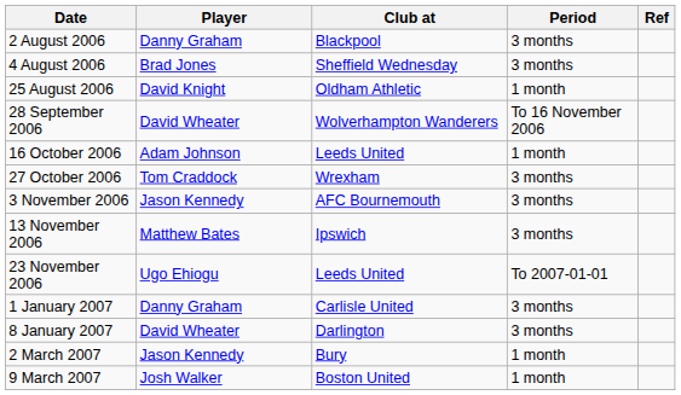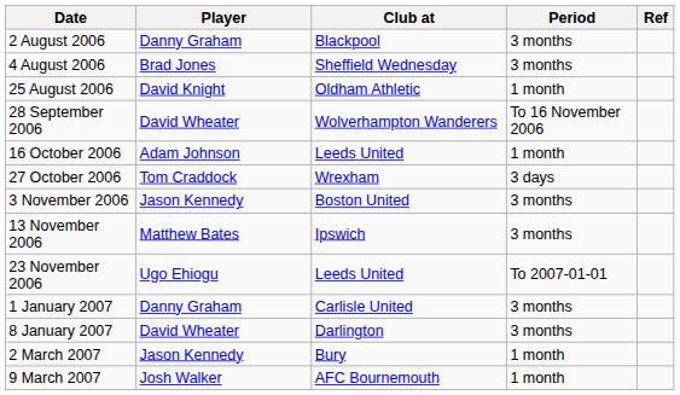 <table class="wikitable" style="font-size:95%;">
 <tr>
 <th width=125px>Date</th>
 <th width=170px>Player</th>
 <th width=190px>Club at</th>
 <th width=125px>Period</th>
 <th width=30px>Ref</th>
 </tr>
 <tr>
 <td>2 August 2006</td>
 <td> <a href='#'>Danny Graham</a></td>
 <td><a href='#'>Blackpool</a></td>
 <td>3 months</td>
 <td></td>
 </tr>
 <tr>
 <td>4 August 2006</td>
 <td> <a href='#'>Brad Jones</a></td>
 <td><a href='#'>Sheffield Wednesday</a></td>
 <td>3 months</td>
 <td></td>
 </tr>
 <tr>
 <td>25 August 2006</td>
 <td> <a href='#'>David Knight</a></td>
 <td><a href='#'>Oldham Athletic</a></td>
 <td>1 month</td>
 <td></td>
 </tr>
 <tr>
 <td>28 September 2006</td>
 <td> <a href='#'>David Wheater</a></td>
 <td><a href='#'>Wolverhampton Wanderers</a></td>
 <td>To 16 November 2006</td>
 <td></td>
 </tr>
 <tr>
 <td>16 October 2006</td>
 <td> <a href='#'>Adam Johnson</a></td>
 <td><a href='#'>Leeds United</a></td>
 <td>1 month</td>
 <td></td>
 </tr>
 <tr>
 <td>27 October 2006</td>
 <td> <a href='#'>Tom Craddock</a></td>
 <td> <a href='#'>Wrexham</a></td>
-<td>3 months</td>
+<td>3 days</td>
 <td></td>
 </tr>
 <tr>
 <td>3 November 2006</td>
 <td> <a href='#'>Jason Kennedy</a></td>
-<td><a href='#'>AFC Bournemouth</a></td>
+<td><a href='#'>Boston United</a></td>
 <td>3 months</td>
 <td></td>
 </tr>
 <tr>
 <td>13 November 2006</td>
 <td> <a href='#'>Matthew Bates</a></td>
 <td><a href='#'>Ipswich</a></td>
 <td>3 months</td>
 <td></td>
 </tr>
 <tr>
 <td>23 November 2006</td>
 <td> <a href='#'>Ugo Ehiogu</a></td>
 <td><a href='#'>Leeds United</a></td>
 <td>To 2007-01-01</td>
 <td></td>
 </tr>
 <tr>
 <td>1 January 2007</td>
 <td> <a href='#'>Danny Graham</a></td>
 <td><a href='#'>Carlisle United</a></td>
 <td>3 months</td>
 <td></td>
 </tr>
 <tr>
 <td>8 January 2007</td>
 <td> <a href='#'>David Wheater</a></td>
 <td><a href='#'>Darlington</a></td>
 <td>3 months</td>
 <td></td>
 </tr>
 <tr>
 <td>2 March 2007</td>
 <td> <a href='#'>Jason Kennedy</a></td>
 <td><a href='#'>Bury</a></td>
 <td>1 month</td>
 <td></td>
 </tr>
 <tr>
 <td>9 March 2007</td>
 <td> <a href='#'>Josh Walker</a></td>
-<td><a href='#'>Boston United</a></td>
+<td><a href='#'>AFC Bournemouth</a></td>
 <td>1 month</td>
 <td></td>
 </tr>
 </table>
